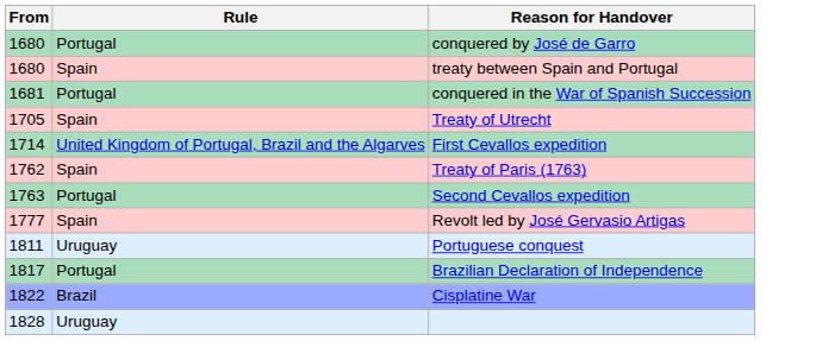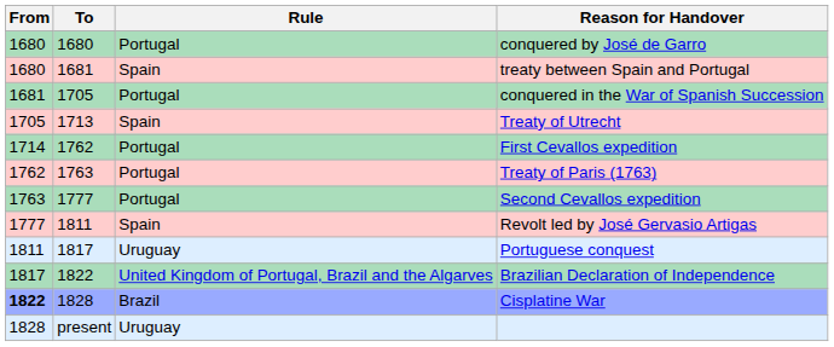 <table class="wikitable">
 <tr>
 <th>From</th>
+<th>To</th>
 <th>Rule</th>
 <th>Reason for Handover</th>
 </tr>
 <tr bgcolor=#AADDBB>
+<td>1680</td>
 <td>1680</td>
 <td> Portugal</td>
 <td>conquered by <a href='#'>José de Garro</a></td>
 </tr>
 <tr bgcolor=#FFCDCD>
 <td>1680</td>
+<td>1681</td>
 <td> Spain</td>
 <td>treaty between Spain and Portugal</td>
 </tr>
 <tr bgcolor=#AADDBB>
 <td>1681</td>
+<td>1705</td>
 <td> Portugal</td>
 <td>conquered in the <a href='#'>War of Spanish Succession</a></td>
 </tr>
 <tr bgcolor=#FFCDCD>
 <td>1705</td>
+<td>1713</td>
 <td> Spain</td>
 <td><a href='#'>Treaty of Utrecht</a></td>
 </tr>
 <tr bgcolor=#AADDBB>
 <td>1714</td>
-<td> <a href='#'>United Kingdom of Portugal, Brazil and the Algarves</a></td>
+<td>1762</td>
+<td> Portugal</td>
 <td><a href='#'>First Cevallos expedition</a></td>
 </tr>
 <tr bgcolor=#FFCDCD>
 <td>1762</td>
-<td> Spain</td>
+<td>1763</td>
+<td> Portugal</td>
 <td><a href='#'>Treaty of Paris (1763)</a></td>
 </tr>
 <tr bgcolor=#AADDBB>
 <td>1763</td>
+<td>1777</td>
 <td>  Portugal</td>
 <td><a href='#'>Second Cevallos expedition</a></td>
 </tr>
 <tr bgcolor=#FFCDCD>
 <td>1777</td>
+<td>1811</td>
 <td> Spain</td>
 <td>Revolt led by <a href='#'>José Gervasio Artigas</a></td>
 </tr>
 <tr bgcolor=#DDEEFF>
 <td>1811</td>
+<td>1817</td>
 <td> Uruguay</td>
 <td><a href='#'>Portuguese conquest</a></td>
 </tr>
 <tr bgcolor=#AADDBB>
 <td>1817</td>
-<td> Portugal</td>
+<td>1822</td>
+<td> <a href='#'>United Kingdom of Portugal, Brazil and the Algarves</a></td>
 <td><a href='#'>Brazilian Declaration of Independence</a></td>
 </tr>
 <tr bgcolor=#99AAFF>
-<td>1822</td>
+<td><strong>1822</strong></td>
+<td>1828</td>
 <td> Brazil</td>
 <td><a href='#'>Cisplatine War</a></td>
 </tr>
 <tr bgcolor=#DDEEFF>
 <td>1828</td>
+<td>present</td>
 <td> Uruguay</td>
 <td></td>
 </tr>
 </table>
